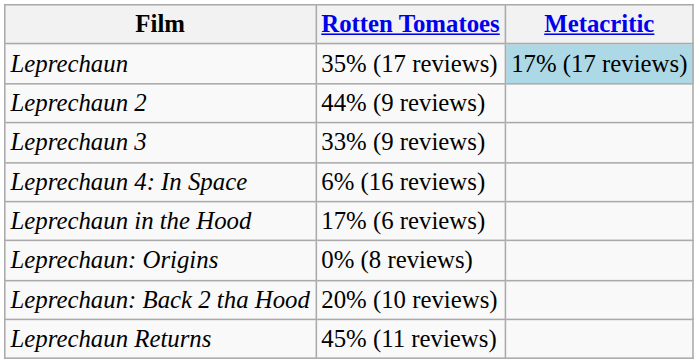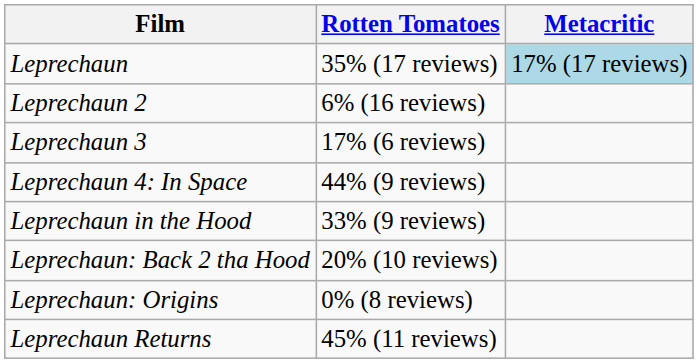 <table class="wikitable sortable">
 <tr>
 <th>Film</th>
 <th><a href='#'>Rotten Tomatoes</a></th>
 <th><a href='#'>Metacritic</a></th>
 </tr>
 <tr>
 <td><em>Leprechaun</em></td>
 <td>35% (17 reviews)</td>
 <td style="background: lightblue;">17% (17 reviews)</td>
 </tr>
 <tr>
 <td><em>Leprechaun 2</em></td>
+<td>6% (16 reviews)</td>
+<td></td>
+</tr>
+<tr>
+<td><em>Leprechaun 3</em></td>
+<td>17% (6 reviews)</td>
+<td></td>
+</tr>
+<tr>
+<td><em>Leprechaun 4: In Space</em></td>
 <td>44% (9 reviews)</td>
 <td></td>
 </tr>
 <tr>
-<td><em>Leprechaun 3</em></td>
+<td><em>Leprechaun in the Hood</em></td>
 <td>33% (9 reviews)</td>
 <td></td>
 </tr>
 <tr>
-<td><em>Leprechaun 4: In Space</em></td>
-<td>6% (16 reviews)</td>
-<td></td>
-</tr>
-<tr>
-<td><em>Leprechaun in the Hood</em></td>
-<td>17% (6 reviews)</td>
+<td><em>Leprechaun: Back 2 tha Hood</em></td>
+<td>20% (10 reviews)</td>
 <td></td>
 </tr>
 <tr>
 <td><em>Leprechaun: Origins</em></td>
 <td>0% (8 reviews)</td>
 <td></td>
 </tr>
 <tr>
-<td><em>Leprechaun: Back 2 tha Hood</em></td>
-<td>20% (10 reviews)</td>
-<td></td>
-</tr>
-<tr>
 <td><em>Leprechaun Returns</em></td>
 <td>45% (11 reviews)</td>
 <td></td>
 </tr>
 </table>
